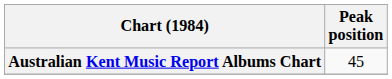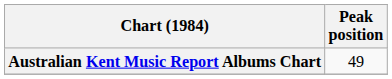 <table class="wikitable plainrowheaders" style="text-align:center">
 <tr>
 <th>Chart (1984)</th>
 <th>Peak<br>position</th>
 </tr>
 <tr>
 <th scope="row">Australian <a href='#'>Kent Music Report</a> Albums Chart</th>
-<td>45</td>
+<td>49</td>
 </tr>
 <tr>
 </tr>
 </table>
